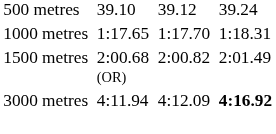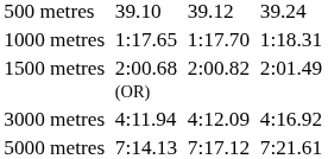 <table>
 <tr valign="top">
 <td>500 metres <br></td>
 <td></td>
 <td>39.10 </td>
 <td></td>
 <td>39.12</td>
 <td></td>
 <td>39.24</td>
 </tr>
 <tr valign="top">
 <td>1000 metres <br></td>
 <td></td>
 <td>1:17.65 </td>
 <td></td>
 <td>1:17.70</td>
 <td></td>
 <td>1:18.31</td>
 </tr>
 <tr valign="top">
 <td>1500 metres <br></td>
 <td></td>
 <td>2:00.68<br><small>(OR)</small></td>
 <td></td>
 <td>2:00.82</td>
 <td></td>
 <td>2:01.49</td>
 </tr>
 <tr valign="top">
 <td>3000 metres <br></td>
 <td></td>
 <td>4:11.94 </td>
 <td></td>
 <td>4:12.09</td>
 <td></td>
-<td><strong>4:16.92</strong></td>
+<td>4:16.92</td>
+</tr>
+<tr valign="top">
+<td>5000 metres <br></td>
+<td></td>
+<td>7:14.13 </td>
+<td></td>
+<td>7:17.12</td>
+<td></td>
+<td>7:21.61</td>
 </tr>
 </table>
